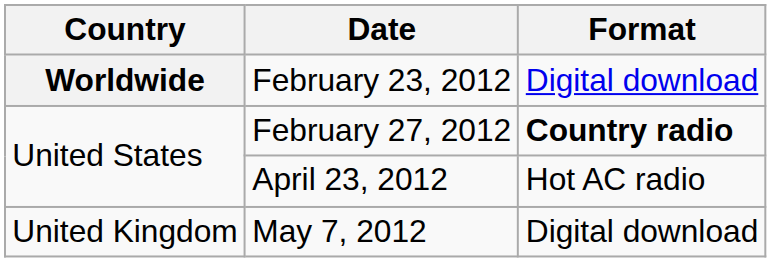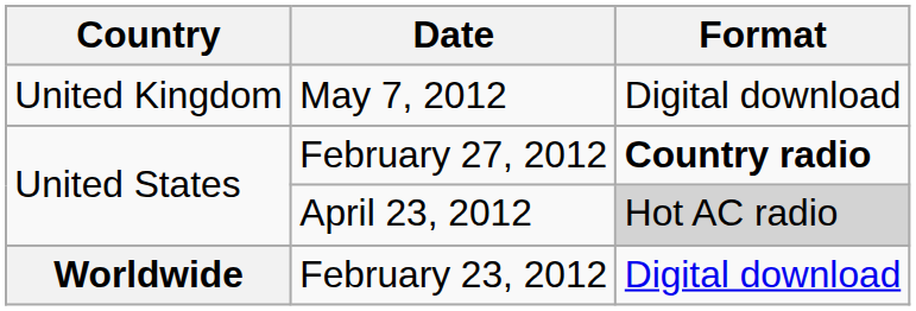 <table class="wikitable plainrowheaders">
 <tr>
 <th scope="col">Country</th>
 <th scope="col">Date</th>
 <th scope="col">Format</th>
 </tr>
 <tr>
-<th scope="row">Worldwide</th>
-<td>February 23, 2012</td>
-<td><a href='#'>Digital download</a></td>
+<td>United Kingdom</td>
+<td>May 7, 2012</td>
+<td>Digital download</td>
 </tr>
 <tr>
 <td rowspan="2">United States</td>
 <td>February 27, 2012</td>
 <td><strong>Country radio</strong></td>
 </tr>
 <tr>
 <td>April 23, 2012</td>
-<td>Hot AC radio</td>
+<td style="background: lightgrey;">Hot AC radio</td>
 </tr>
 <tr>
-<td>United Kingdom</td>
-<td>May 7, 2012</td>
-<td>Digital download</td>
+<th scope="row">Worldwide</th>
+<td>February 23, 2012</td>
+<td><a href='#'>Digital download</a></td>
 </tr>
 </table>
